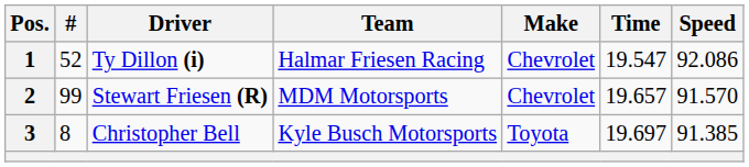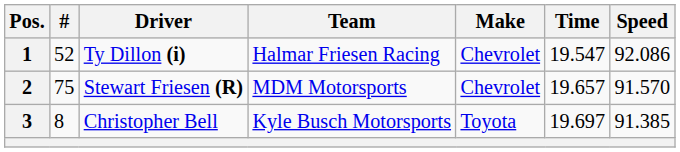 <table class="wikitable" style="font-size:95%">
 <tr>
 <th>Pos.</th>
 <th>#</th>
 <th>Driver</th>
 <th>Team</th>
 <th>Make</th>
 <th>Time</th>
 <th>Speed</th>
 </tr>
 <tr>
 <th>1</th>
 <td>52</td>
 <td><a href='#'>Ty Dillon</a> <strong>(i)</strong></td>
 <td><a href='#'>Halmar Friesen Racing</a></td>
 <td><a href='#'>Chevrolet</a></td>
 <td>19.547</td>
 <td>92.086</td>
 </tr>
 <tr>
 <th>2</th>
-<td>99</td>
+<td>75</td>
 <td><a href='#'>Stewart Friesen</a> <strong>(R)</strong></td>
 <td><a href='#'>MDM Motorsports</a></td>
 <td><a href='#'>Chevrolet</a></td>
 <td>19.657</td>
 <td>91.570</td>
 </tr>
 <tr>
 <th>3</th>
 <td>8</td>
 <td><a href='#'>Christopher Bell</a></td>
 <td><a href='#'>Kyle Busch Motorsports</a></td>
 <td><a href='#'>Toyota</a></td>
 <td>19.697</td>
 <td>91.385</td>
 </tr>
 <tr>
 <th colspan="7"></th>
 </tr>
 </table>
